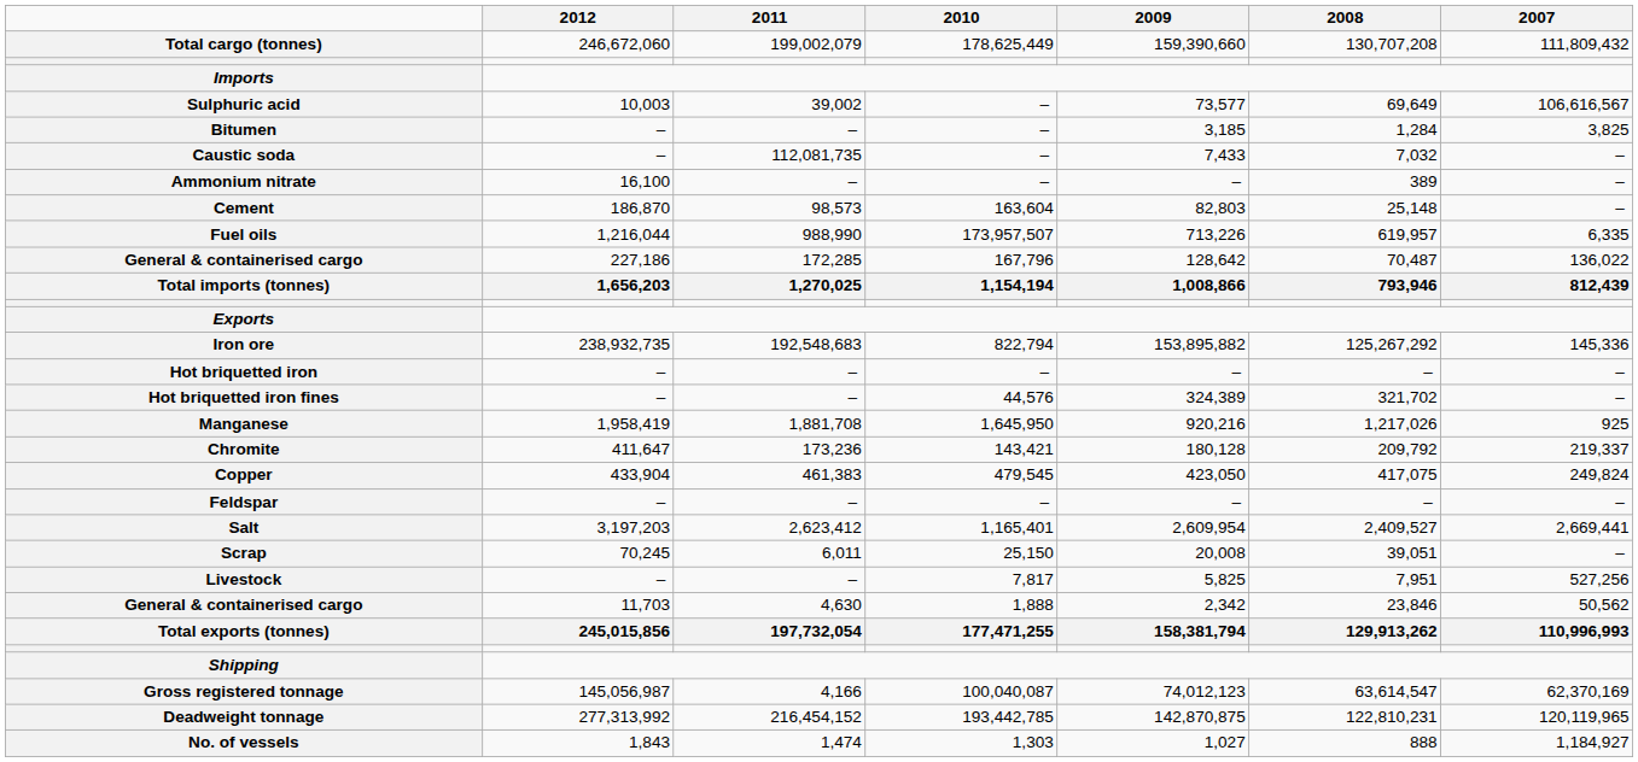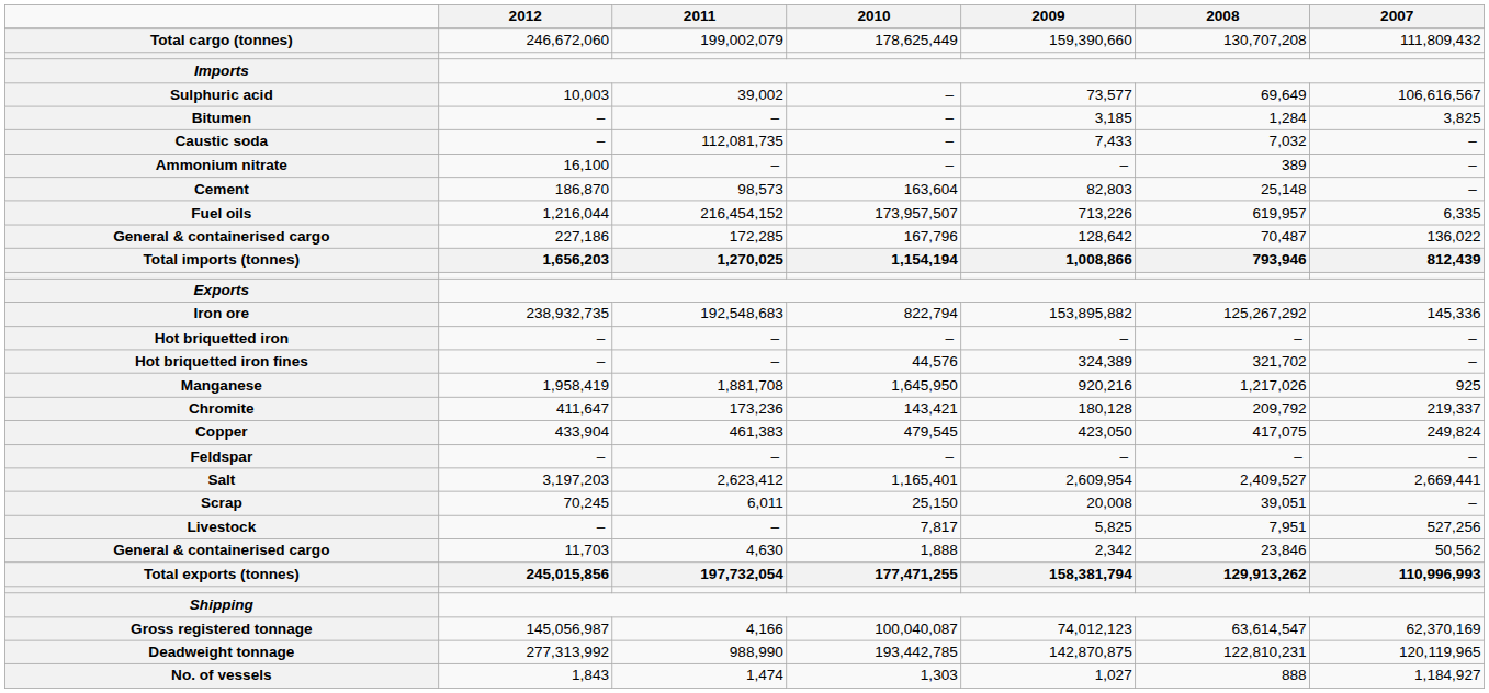 <table class="wikitable" align="center" style="text-align:right; width:80%;">
 <tr>
 <td></td>
 <th scope="col">2012</th>
 <th scope="col">2011</th>
 <th scope="col">2010</th>
 <th scope="col">2009</th>
 <th scope="col">2008</th>
 <th scope="col">2007</th>
 </tr>
 <tr>
 <th scope="row">Total cargo (tonnes)</th>
 <td>246,672,060</td>
 <td>199,002,079</td>
 <td>178,625,449</td>
 <td>159,390,660</td>
 <td>130,707,208</td>
 <td>111,809,432</td>
 </tr>
 <tr>
 <th scope="row"></th>
 <td></td>
 <td></td>
 <td></td>
 <td></td>
 <td></td>
 <td></td>
 </tr>
 <tr>
 <th scope="row"><em>Imports</em></th>
 </tr>
 <tr>
 <th scope="row">Sulphuric acid</th>
 <td>10,003</td>
 <td>39,002</td>
 <td>– </td>
 <td>73,577</td>
 <td>69,649</td>
 <td>106,616,567</td>
 </tr>
 <tr>
 <th scope="row">Bitumen</th>
 <td>– </td>
 <td>– </td>
 <td>– </td>
 <td>3,185</td>
 <td>1,284</td>
 <td>3,825</td>
 </tr>
 <tr>
 <th scope="row">Caustic soda</th>
 <td>– </td>
 <td>112,081,735</td>
 <td>– </td>
 <td>7,433</td>
 <td>7,032</td>
 <td>– </td>
 </tr>
 <tr>
 <th scope="row">Ammonium nitrate</th>
 <td>16,100</td>
 <td>– </td>
 <td>– </td>
 <td>– </td>
 <td>389</td>
 <td>– </td>
 </tr>
 <tr>
 <th scope="row">Cement</th>
 <td>186,870</td>
 <td>98,573</td>
 <td>163,604</td>
 <td>82,803</td>
 <td>25,148</td>
 <td>– </td>
 </tr>
 <tr>
 <th scope="row">Fuel oils</th>
 <td>1,216,044</td>
-<td>988,990</td>
+<td>216,454,152</td>
 <td>173,957,507</td>
 <td>713,226</td>
 <td>619,957</td>
 <td>6,335</td>
 </tr>
 <tr>
 <th scope="row">General & containerised cargo</th>
 <td>227,186</td>
 <td>172,285</td>
 <td>167,796</td>
 <td>128,642</td>
 <td>70,487</td>
 <td>136,022</td>
 </tr>
 <tr>
 <th scope="row">Total imports (tonnes)</th>
 <th scope="row" style="text-align:right">1,656,203</th>
 <th scope="row" style="text-align:right">1,270,025</th>
 <th scope="row" style="text-align:right">1,154,194</th>
 <th scope="row" style="text-align:right">1,008,866</th>
 <th scope="row" style="text-align:right">793,946</th>
 <th scope="row" style="text-align:right">812,439</th>
 </tr>
 <tr>
 <th scope="row"></th>
 <td></td>
 <td></td>
 <td></td>
 <td></td>
 <td></td>
 <td></td>
 </tr>
 <tr>
 <th scope="row"><em>Exports</em></th>
 </tr>
 <tr>
 <th scope="row">Iron ore</th>
 <td>238,932,735</td>
 <td>192,548,683</td>
 <td>822,794</td>
 <td>153,895,882</td>
 <td>125,267,292</td>
 <td>145,336</td>
 </tr>
 <tr>
 <th scope="row">Hot briquetted iron</th>
 <td>– </td>
 <td>– </td>
 <td>– </td>
 <td>– </td>
 <td>– </td>
 <td>– </td>
 </tr>
 <tr>
 <th scope="row">Hot briquetted iron fines</th>
 <td>– </td>
 <td>– </td>
 <td>44,576</td>
 <td>324,389</td>
 <td>321,702</td>
 <td>– </td>
 </tr>
 <tr>
 <th scope="row">Manganese</th>
 <td>1,958,419</td>
 <td>1,881,708</td>
 <td>1,645,950</td>
 <td>920,216</td>
 <td>1,217,026</td>
 <td>925</td>
 </tr>
 <tr>
 <th scope="row">Chromite</th>
 <td>411,647</td>
 <td>173,236</td>
 <td>143,421</td>
 <td>180,128</td>
 <td>209,792</td>
 <td>219,337</td>
 </tr>
 <tr>
 <th scope="row">Copper</th>
 <td>433,904</td>
 <td>461,383</td>
 <td>479,545</td>
 <td>423,050</td>
 <td>417,075</td>
 <td>249,824</td>
 </tr>
 <tr>
 <th scope="row">Feldspar</th>
 <td>– </td>
 <td>– </td>
 <td>– </td>
 <td>– </td>
 <td>– </td>
 <td>– </td>
 </tr>
 <tr>
 <th scope="row">Salt</th>
 <td>3,197,203</td>
 <td>2,623,412</td>
 <td>1,165,401</td>
 <td>2,609,954</td>
 <td>2,409,527</td>
 <td>2,669,441</td>
 </tr>
 <tr>
 <th scope="row">Scrap</th>
 <td>70,245</td>
 <td>6,011</td>
 <td>25,150</td>
 <td>20,008</td>
 <td>39,051</td>
 <td>– </td>
 </tr>
 <tr>
 <th scope="row">Livestock</th>
 <td>– </td>
 <td>– </td>
 <td>7,817</td>
 <td>5,825</td>
 <td>7,951</td>
 <td>527,256</td>
 </tr>
 <tr>
 <th scope="row">General & containerised cargo</th>
 <td>11,703</td>
 <td>4,630</td>
 <td>1,888</td>
 <td>2,342</td>
 <td>23,846</td>
 <td>50,562</td>
 </tr>
 <tr>
 <th scope="row">Total exports (tonnes)</th>
 <th scope="row" style="text-align:right">245,015,856</th>
 <th scope="row" style="text-align:right">197,732,054</th>
 <th scope="row" style="text-align:right">177,471,255</th>
 <th scope="row" style="text-align:right">158,381,794</th>
 <th scope="row" style="text-align:right">129,913,262</th>
 <th scope="row" style="text-align:right">110,996,993</th>
 </tr>
 <tr>
 <th scope="row"></th>
 <td></td>
 <td></td>
 <td></td>
 <td></td>
 <td></td>
 <td></td>
 </tr>
 <tr>
 <th scope="row"><em>Shipping</em></th>
 </tr>
 <tr>
 <th scope="row">Gross registered tonnage</th>
 <td>145,056,987</td>
 <td>4,166</td>
 <td>100,040,087</td>
 <td>74,012,123</td>
 <td>63,614,547</td>
 <td>62,370,169</td>
 </tr>
 <tr>
 <th scope="row">Deadweight tonnage</th>
 <td>277,313,992</td>
-<td>216,454,152</td>
+<td>988,990</td>
 <td>193,442,785</td>
 <td>142,870,875</td>
 <td>122,810,231</td>
 <td>120,119,965</td>
 </tr>
 <tr>
 <th scope="row">No. of vessels</th>
 <td>1,843</td>
 <td>1,474</td>
 <td>1,303</td>
 <td>1,027</td>
 <td>888</td>
 <td>1,184,927</td>
 </tr>
 </table>
